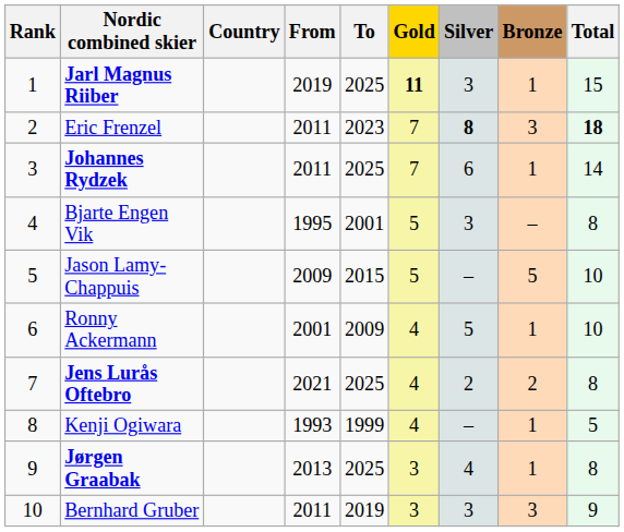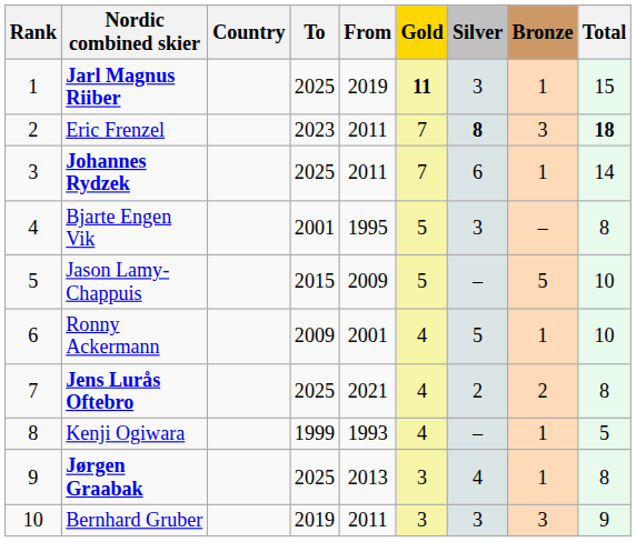 <table class="wikitable plainrowheaders" width=80% style="text-align:center;">
 <tr style="background-color:#EDEDED;">
 <th class="hintergrundfarbe5" style="width:1em">Rank</th>
 <th class="hintergrundfarbe5">Nordic combined skier</th>
 <th class="hintergrundfarbe5">Country</th>
+<th class="hintergrundfarbe5">To</th>
 <th class="hintergrundfarbe5">From</th>
-<th class="hintergrundfarbe5">To</th>
 <th style="background:    gold; width:8%">Gold</th>
 <th style="background:  silver; width:8%">Silver</th>
 <th style="background: #CC9966; width:8%">Bronze</th>
 <th class="hintergrundfarbe5" style="width:8%">Total</th>
 </tr>
 <tr>
 <td>1</td>
 <td align="left"><strong><a href='#'>Jarl Magnus Riiber</a></strong></td>
 <td align="left"></td>
+<td>2025</td>
 <td>2019</td>
-<td>2025</td>
 <td bgcolor="#F7F6A8"><strong>11</strong></td>
 <td bgcolor="#DCE5E5">3</td>
 <td bgcolor="#FFDAB9">1</td>
 <td bgcolor="#E7FAEC">15</td>
 </tr>
 <tr align="center">
 <td>2</td>
 <td align="left"><a href='#'>Eric Frenzel</a></td>
 <td align="left"></td>
+<td>2023</td>
 <td>2011</td>
-<td>2023</td>
 <td bgcolor="#F7F6A8">7</td>
 <td bgcolor="#DCE5E5"><strong>8</strong></td>
 <td bgcolor="#FFDAB9">3</td>
 <td bgcolor="#E7FAEC"><strong>18</strong></td>
 </tr>
 <tr align="center">
 <td>3</td>
 <td align="left"><strong><a href='#'>Johannes Rydzek</a></strong></td>
 <td align="left"></td>
+<td>2025</td>
 <td>2011</td>
-<td>2025</td>
 <td bgcolor="#F7F6A8">7</td>
 <td bgcolor="#DCE5E5">6</td>
 <td bgcolor="#FFDAB9">1</td>
 <td bgcolor="#E7FAEC">14</td>
 </tr>
 <tr align="center">
 <td>4</td>
 <td align="left"><a href='#'>Bjarte Engen Vik</a></td>
 <td align="left"></td>
+<td>2001</td>
 <td>1995</td>
-<td>2001</td>
 <td bgcolor="#F7F6A8">5</td>
 <td bgcolor="#DCE5E5">3</td>
 <td bgcolor="#FFDAB9">–</td>
 <td bgcolor="#E7FAEC">8</td>
 </tr>
 <tr align="center">
 <td>5</td>
 <td align="left"><a href='#'>Jason Lamy-Chappuis</a></td>
 <td align="left"></td>
+<td>2015</td>
 <td>2009</td>
-<td>2015</td>
 <td bgcolor="#F7F6A8">5</td>
 <td bgcolor="#DCE5E5">–</td>
 <td bgcolor="#FFDAB9">5</td>
 <td bgcolor="#E7FAEC">10</td>
 </tr>
 <tr align="center">
 <td>6</td>
 <td align="left"><a href='#'>Ronny Ackermann</a></td>
 <td align="left"></td>
+<td>2009</td>
 <td>2001</td>
-<td>2009</td>
 <td bgcolor="#F7F6A8">4</td>
 <td bgcolor="#DCE5E5">5</td>
 <td bgcolor="#FFDAB9">1</td>
 <td bgcolor="#E7FAEC">10</td>
 </tr>
 <tr align="center">
 <td>7</td>
 <td align="left"><strong><a href='#'>Jens Lurås Oftebro</a></strong></td>
 <td align="left"></td>
+<td>2025</td>
 <td>2021</td>
-<td>2025</td>
 <td bgcolor="#F7F6A8">4</td>
 <td bgcolor="#DCE5E5">2</td>
 <td bgcolor="#FFDAB9">2</td>
 <td bgcolor="#E7FAEC">8</td>
 </tr>
 <tr align="center">
 <td>8</td>
 <td align="left"><a href='#'>Kenji Ogiwara</a></td>
 <td align="left"></td>
+<td>1999</td>
 <td>1993</td>
-<td>1999</td>
 <td bgcolor="#F7F6A8">4</td>
 <td bgcolor="#DCE5E5">–</td>
 <td bgcolor="#FFDAB9">1</td>
 <td bgcolor="#E7FAEC">5</td>
 </tr>
 <tr align="center">
 <td>9</td>
 <td align="left"><strong><a href='#'>Jørgen Graabak</a></strong></td>
 <td align="left"></td>
+<td>2025</td>
 <td>2013</td>
-<td>2025</td>
 <td bgcolor="#F7F6A8">3</td>
 <td bgcolor="#DCE5E5">4</td>
 <td bgcolor="#FFDAB9">1</td>
 <td bgcolor="#E7FAEC">8</td>
 </tr>
 <tr align="center">
 <td>10</td>
 <td align="left"><a href='#'>Bernhard Gruber</a></td>
 <td align="left"></td>
+<td>2019</td>
 <td>2011</td>
-<td>2019</td>
 <td bgcolor="#F7F6A8">3</td>
 <td bgcolor="#DCE5E5">3</td>
 <td bgcolor="#FFDAB9">3</td>
 <td bgcolor="#E7FAEC">9</td>
 </tr>
 </table>
